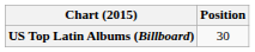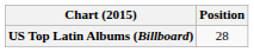 <table class="wikitable plainrowheaders" style="text-align:center">
 <tr>
 <th scope="col">Chart (2015)</th>
 <th scope="col">Position</th>
 </tr>
 <tr>
 <th scope="row">US Top Latin Albums (<em>Billboard</em>)</th>
-<td>30</td>
+<td>28</td>
 </tr>
 </table>
